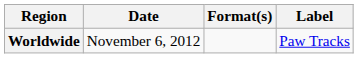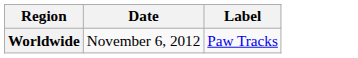 <table class="wikitable plainrowheaders">
 <tr>
 <th scope="col">Region</th>
 <th scope="col">Date</th>
-<th scope="col">Format(s)</th>
 <th scope="col">Label</th>
 </tr>
 <tr>
 <th scope="row">Worldwide</th>
 <td>November 6, 2012</td>
-<td></td>
 <td><a href='#'>Paw Tracks</a></td>
 </tr>
 </table>
